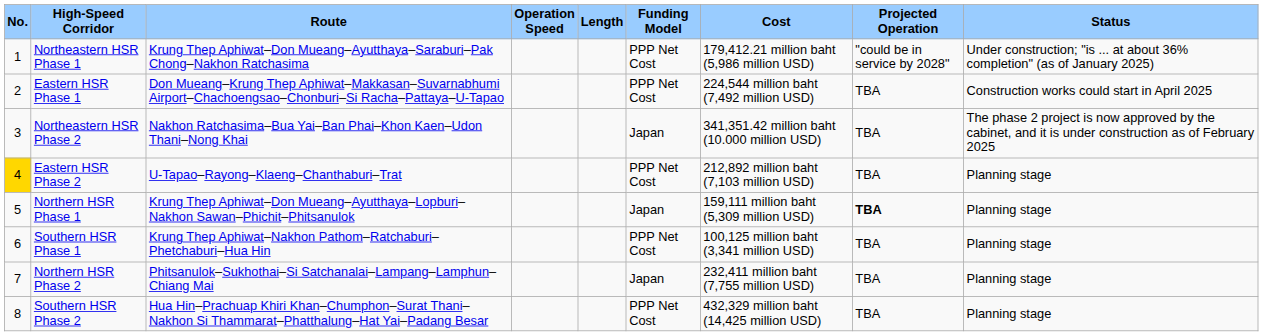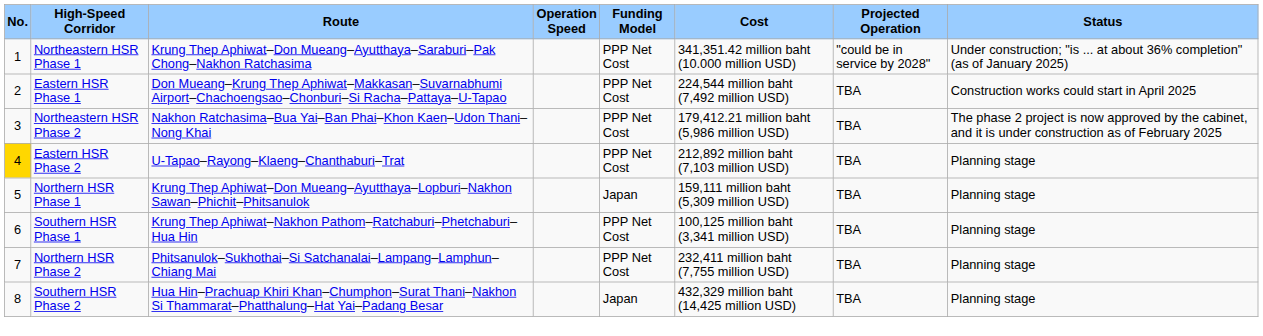 <table class="wikitable">
 <tr>
 <th style="background:#9cf;">No.</th>
 <th style="background:#9cf;">High-Speed Corridor</th>
 <th style="background:#9cf;">Route</th>
 <th style="background:#9cf;" width=30>Operation Speed</th>
-<th style="background:#9cf;" width=30>Length</th>
 <th style="background:#9cf;">Funding Model</th>
 <th style="background:#9cf;">Cost</th>
 <th style="background:#9cf;">Projected Operation</th>
 <th style="background:#9cf;">Status</th>
 </tr>
 <tr>
 <td align=center>1</td>
 <td><a href='#'>Northeastern HSR Phase 1</a></td>
 <td><a href='#'>Krung Thep Aphiwat</a>–<a href='#'>Don Mueang</a>–<a href='#'>Ayutthaya</a>–<a href='#'>Saraburi</a>–<a href='#'>Pak Chong</a>–<a href='#'>Nakhon Ratchasima</a></td>
 <td></td>
-<td></td>
 <td>PPP Net Cost</td>
-<td>179,412.21 million baht (5,986 million USD)</td>
+<td>341,351.42 million baht (10.000 million USD)</td>
 <td>"could be in service by 2028"</td>
 <td>Under construction; "is ... at about 36% completion" (as of January 2025)</td>
 </tr>
 <tr>
 <td align=center>2</td>
 <td><a href='#'>Eastern HSR Phase 1</a></td>
 <td><a href='#'>Don Mueang</a>–<a href='#'>Krung Thep Aphiwat</a>–<a href='#'>Makkasan</a>–<a href='#'>Suvarnabhumi Airport</a>–<a href='#'>Chachoengsao</a>–<a href='#'>Chonburi</a>–<a href='#'>Si Racha</a>–<a href='#'>Pattaya</a>–<a href='#'>U-Tapao</a></td>
-<td></td>
 <td></td>
 <td>PPP Net Cost</td>
 <td>224,544 million baht (7,492 million USD)</td>
 <td>TBA</td>
 <td>Construction works could start in April 2025</td>
 </tr>
 <tr>
 <td align=center>3</td>
 <td><a href='#'>Northeastern HSR Phase 2</a></td>
 <td><a href='#'>Nakhon Ratchasima</a>–<a href='#'>Bua Yai</a>–<a href='#'>Ban Phai</a>–<a href='#'>Khon Kaen</a>–<a href='#'>Udon Thani</a>–<a href='#'>Nong Khai</a></td>
 <td></td>
-<td></td>
-<td>Japan</td>
-<td>341,351.42 million baht (10.000 million USD)</td>
+<td>PPP Net Cost</td>
+<td>179,412.21 million baht (5,986 million USD)</td>
 <td>TBA</td>
 <td>The phase 2 project is now approved by the cabinet, and it is under construction as of February 2025</td>
 </tr>
 <tr>
 <td align=center style="background: gold;">4</td>
 <td><a href='#'>Eastern HSR Phase 2</a></td>
 <td><a href='#'>U-Tapao</a>–<a href='#'>Rayong</a>–<a href='#'>Klaeng</a>–<a href='#'>Chanthaburi</a>–<a href='#'>Trat</a></td>
-<td></td>
 <td></td>
 <td>PPP Net Cost</td>
 <td>212,892 million baht (7,103 million USD)</td>
 <td>TBA</td>
 <td>Planning stage</td>
 </tr>
 <tr>
 <td align=center>5</td>
 <td><a href='#'>Northern HSR Phase 1</a></td>
 <td><a href='#'>Krung Thep Aphiwat</a>–<a href='#'>Don Mueang</a>–<a href='#'>Ayutthaya</a>–<a href='#'>Lopburi</a>–<a href='#'>Nakhon Sawan</a>–<a href='#'>Phichit</a>–<a href='#'>Phitsanulok</a></td>
 <td></td>
-<td></td>
 <td>Japan</td>
 <td>159,111 million baht (5,309 million USD)</td>
-<td><strong>TBA</strong></td>
+<td>TBA</td>
 <td>Planning stage</td>
 </tr>
 <tr>
 <td align=center>6</td>
 <td><a href='#'>Southern HSR Phase 1</a></td>
 <td><a href='#'>Krung Thep Aphiwat</a>–<a href='#'>Nakhon Pathom</a>–<a href='#'>Ratchaburi</a>–<a href='#'>Phetchaburi</a>–<a href='#'>Hua Hin</a></td>
-<td></td>
 <td></td>
 <td>PPP Net Cost</td>
 <td>100,125 million baht (3,341 million USD)</td>
 <td>TBA</td>
 <td>Planning stage</td>
 </tr>
 <tr>
 <td align=center>7</td>
 <td><a href='#'>Northern HSR Phase 2</a></td>
 <td><a href='#'>Phitsanulok</a>–<a href='#'>Sukhothai</a>–<a href='#'>Si Satchanalai</a>–<a href='#'>Lampang</a>–<a href='#'>Lamphun</a>–<a href='#'>Chiang Mai</a></td>
 <td></td>
-<td></td>
-<td>Japan</td>
+<td>PPP Net Cost</td>
 <td>232,411 million baht (7,755 million USD)</td>
 <td>TBA</td>
 <td>Planning stage</td>
 </tr>
 <tr>
 <td align=center>8</td>
 <td><a href='#'>Southern HSR Phase 2</a></td>
 <td><a href='#'>Hua Hin</a>–<a href='#'>Prachuap Khiri Khan</a>–<a href='#'>Chumphon</a>–<a href='#'>Surat Thani</a>–<a href='#'>Nakhon Si Thammarat</a>–<a href='#'>Phatthalung</a>–<a href='#'>Hat Yai</a>–<a href='#'>Padang Besar</a></td>
 <td></td>
-<td></td>
-<td>PPP Net Cost</td>
+<td>Japan</td>
 <td>432,329 million baht (14,425 million USD)</td>
 <td>TBA</td>
 <td>Planning stage</td>
 </tr>
 </table>
